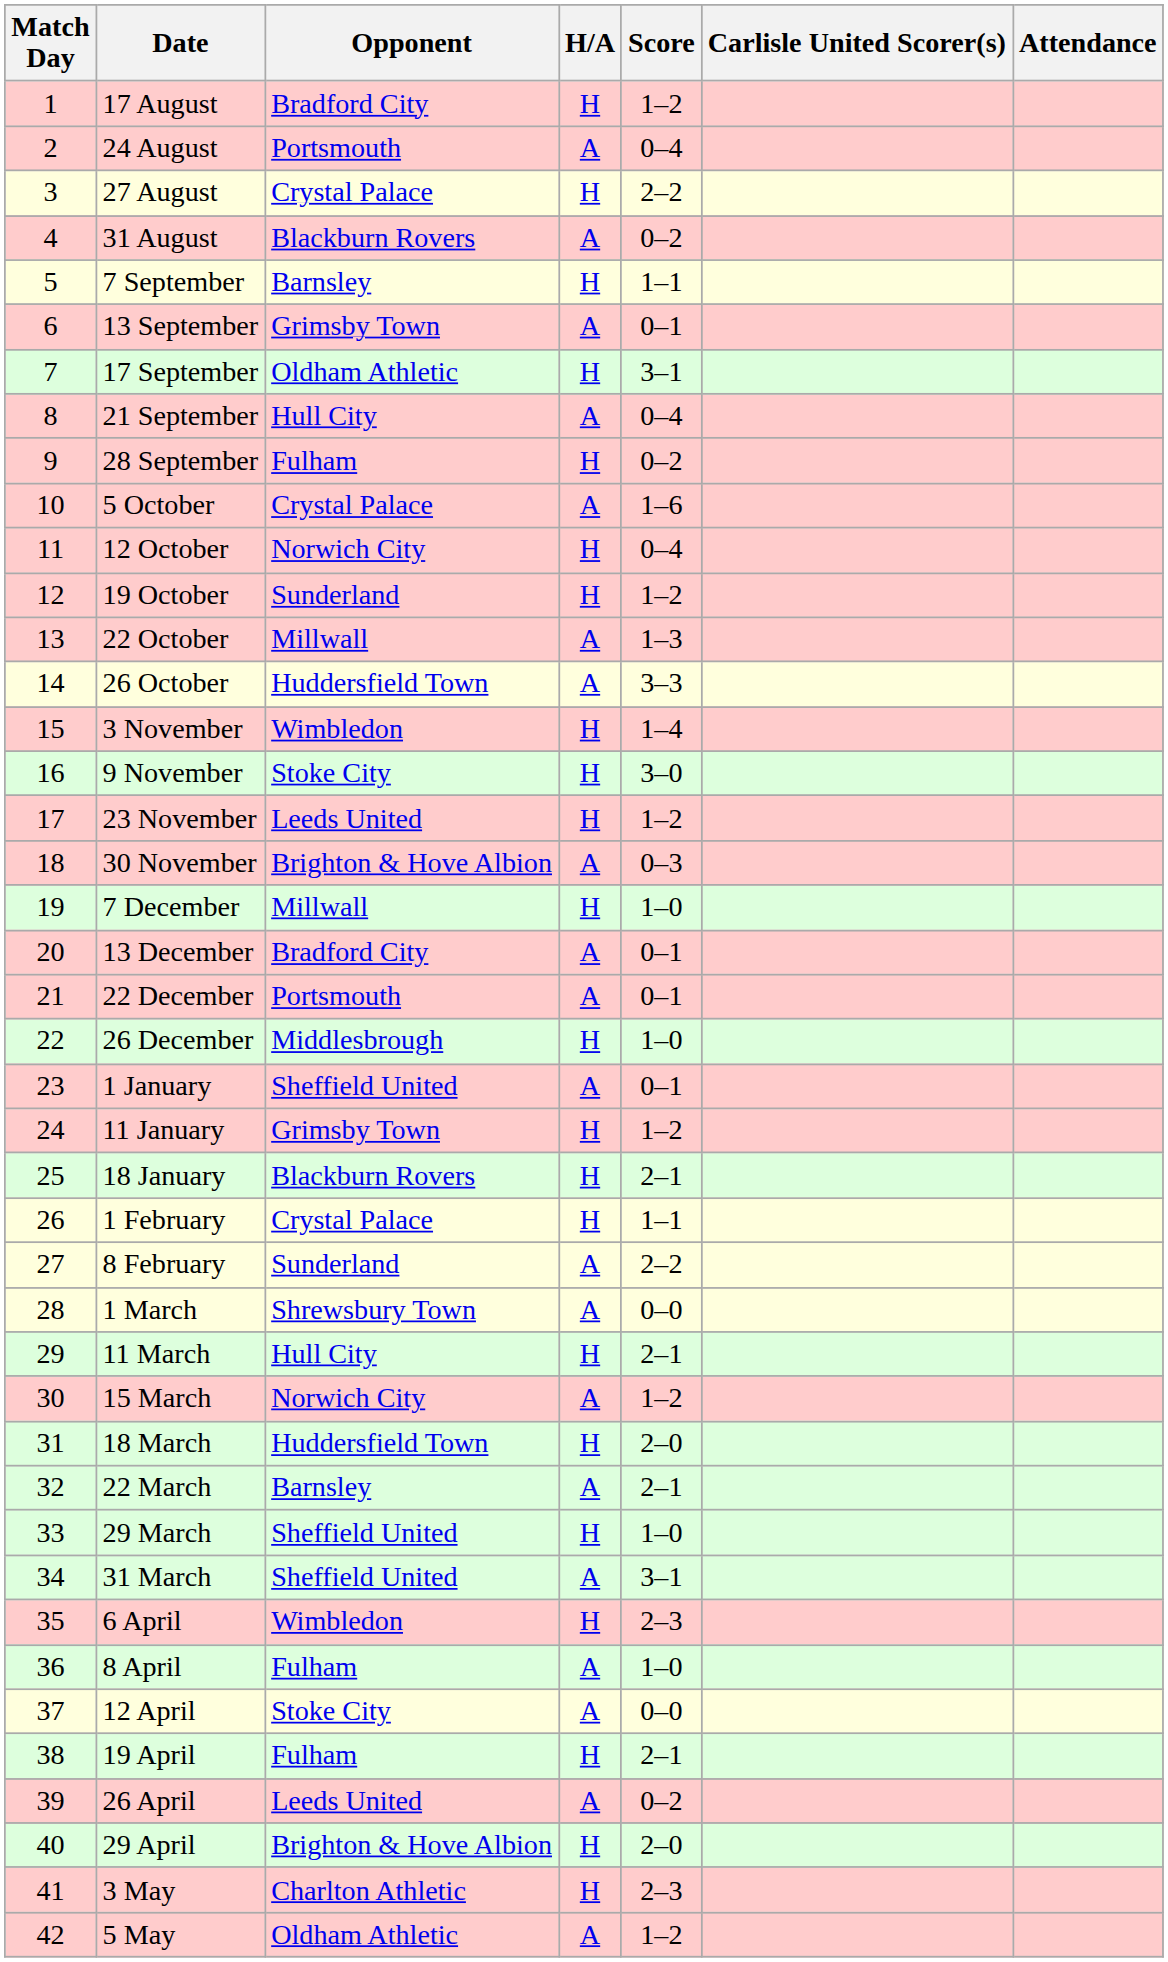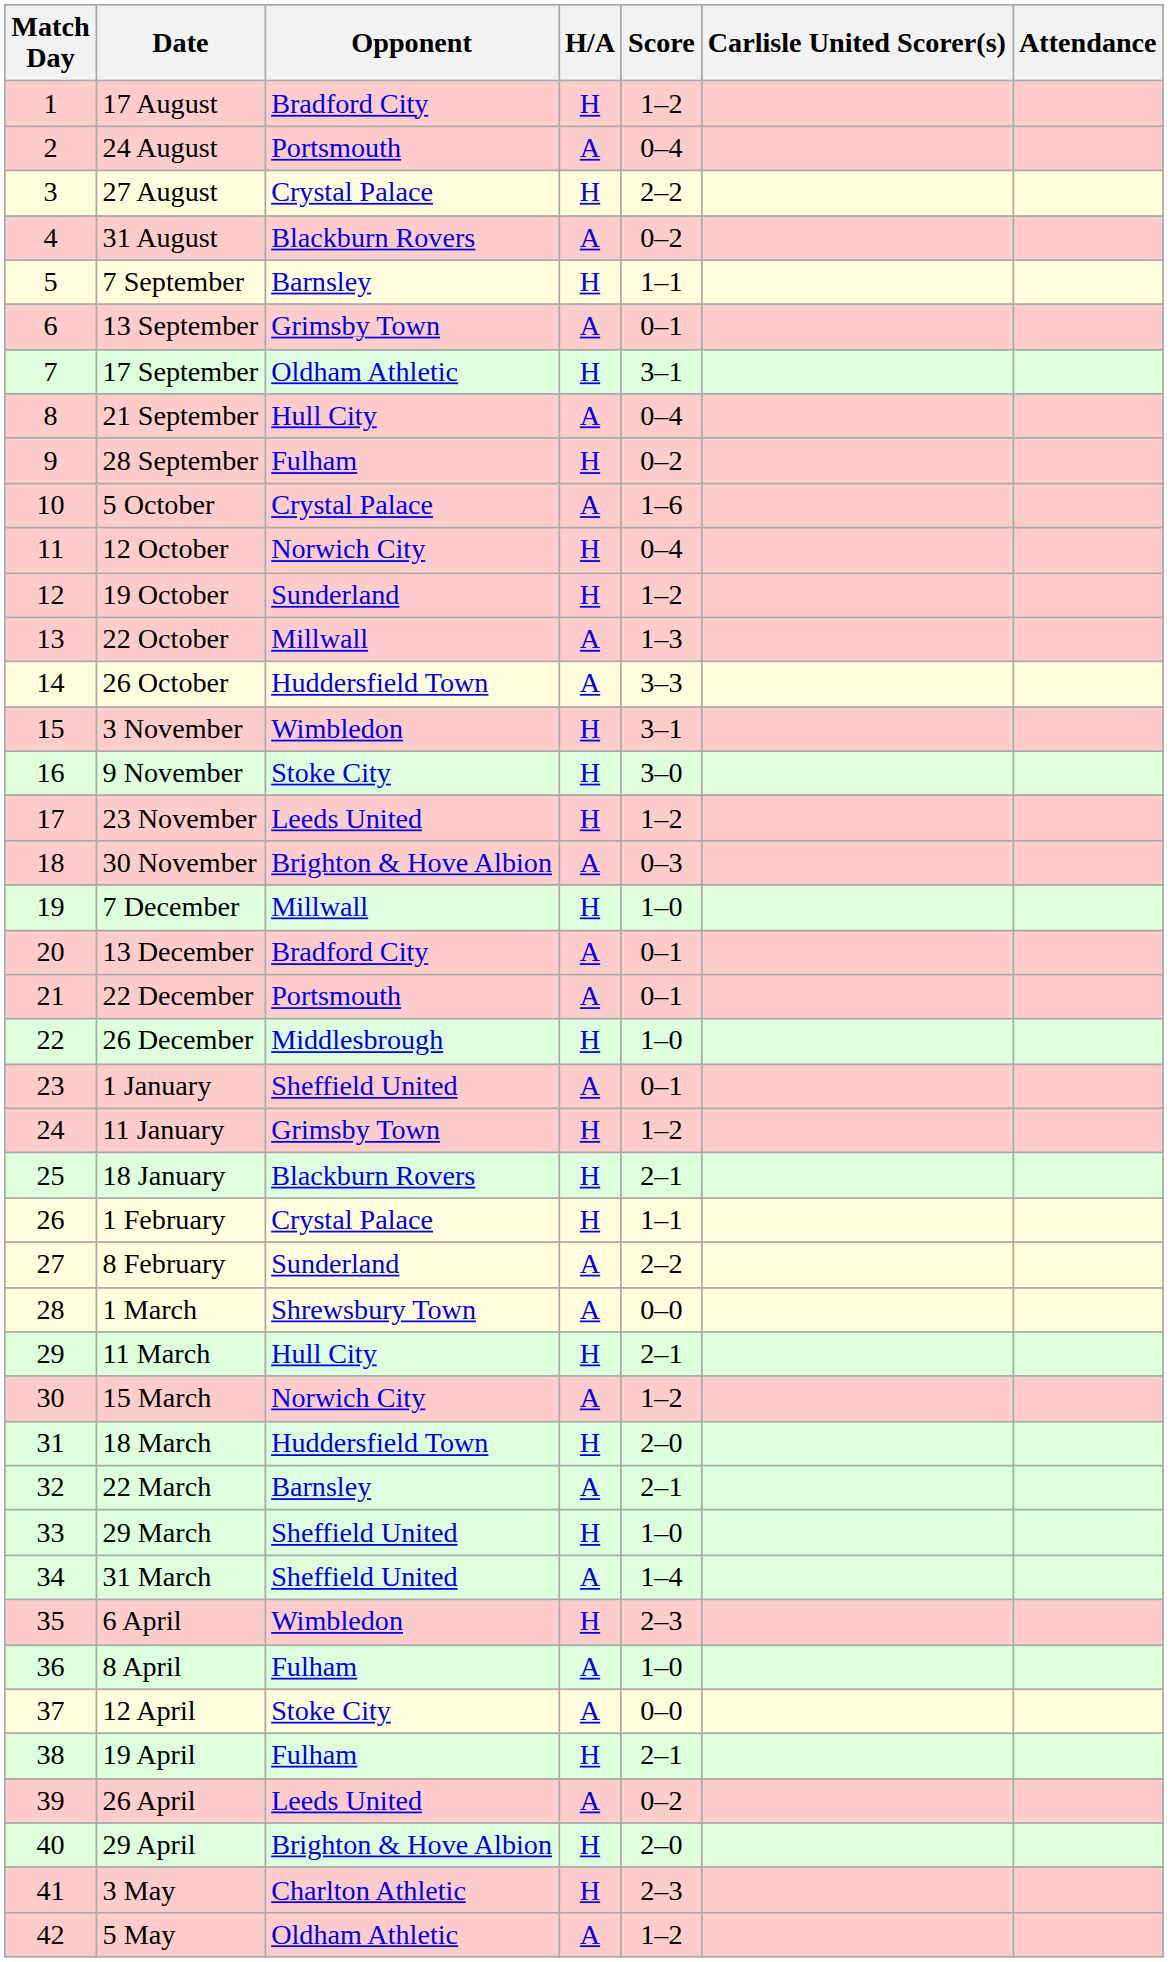 <table class="wikitable" style="text-align:center">
 <tr>
 <th>Match<br> Day</th>
 <th>Date</th>
 <th>Opponent</th>
 <th>H/A</th>
 <th>Score</th>
 <th>Carlisle United Scorer(s)</th>
 <th>Attendance</th>
 </tr>
 <tr bgcolor=#FFCCCC>
 <td>1</td>
 <td align=left>17 August</td>
 <td align=left><a href='#'>Bradford City</a></td>
 <td><a href='#'>H</a></td>
 <td>1–2</td>
 <td align=left></td>
 <td></td>
 </tr>
 <tr bgcolor=#FFCCCC>
 <td>2</td>
 <td align=left>24 August</td>
 <td align=left><a href='#'>Portsmouth</a></td>
 <td><a href='#'>A</a></td>
 <td>0–4</td>
 <td align=left></td>
 <td></td>
 </tr>
 <tr bgcolor=#ffffdd>
 <td>3</td>
 <td align=left>27 August</td>
 <td align=left><a href='#'>Crystal Palace</a></td>
 <td><a href='#'>H</a></td>
 <td>2–2</td>
 <td align=left></td>
 <td></td>
 </tr>
 <tr bgcolor=#FFCCCC>
 <td>4</td>
 <td align=left>31 August</td>
 <td align=left><a href='#'>Blackburn Rovers</a></td>
 <td><a href='#'>A</a></td>
 <td>0–2</td>
 <td align=left></td>
 <td></td>
 </tr>
 <tr bgcolor=#ffffdd>
 <td>5</td>
 <td align=left>7 September</td>
 <td align=left><a href='#'>Barnsley</a></td>
 <td><a href='#'>H</a></td>
 <td>1–1</td>
 <td align=left></td>
 <td></td>
 </tr>
 <tr bgcolor=#FFCCCC>
 <td>6</td>
 <td align=left>13 September</td>
 <td align=left><a href='#'>Grimsby Town</a></td>
 <td><a href='#'>A</a></td>
 <td>0–1</td>
 <td align=left></td>
 <td></td>
 </tr>
 <tr bgcolor=#ddffdd>
 <td>7</td>
 <td align=left>17 September</td>
 <td align=left><a href='#'>Oldham Athletic</a></td>
 <td><a href='#'>H</a></td>
 <td>3–1</td>
 <td align=left></td>
 <td></td>
 </tr>
 <tr bgcolor=#FFCCCC>
 <td>8</td>
 <td align=left>21 September</td>
 <td align=left><a href='#'>Hull City</a></td>
 <td><a href='#'>A</a></td>
 <td>0–4</td>
 <td align=left></td>
 <td></td>
 </tr>
 <tr bgcolor=#FFCCCC>
 <td>9</td>
 <td align=left>28 September</td>
 <td align=left><a href='#'>Fulham</a></td>
 <td><a href='#'>H</a></td>
 <td>0–2</td>
 <td align=left></td>
 <td></td>
 </tr>
 <tr bgcolor=#FFCCCC>
 <td>10</td>
 <td align=left>5 October</td>
 <td align=left><a href='#'>Crystal Palace</a></td>
 <td><a href='#'>A</a></td>
 <td>1–6</td>
 <td align=left></td>
 <td></td>
 </tr>
 <tr bgcolor=#FFCCCC>
 <td>11</td>
 <td align=left>12 October</td>
 <td align=left><a href='#'>Norwich City</a></td>
 <td><a href='#'>H</a></td>
 <td>0–4</td>
 <td align=left></td>
 <td></td>
 </tr>
 <tr bgcolor=#FFCCCC>
 <td>12</td>
 <td align=left>19 October</td>
 <td align=left><a href='#'>Sunderland</a></td>
 <td><a href='#'>H</a></td>
 <td>1–2</td>
 <td align=left></td>
 <td></td>
 </tr>
 <tr bgcolor=#FFCCCC>
 <td>13</td>
 <td align=left>22 October</td>
 <td align=left><a href='#'>Millwall</a></td>
 <td><a href='#'>A</a></td>
 <td>1–3</td>
 <td align=left></td>
 <td></td>
 </tr>
 <tr bgcolor=#ffffdd>
 <td>14</td>
 <td align=left>26 October</td>
 <td align=left><a href='#'>Huddersfield Town</a></td>
 <td><a href='#'>A</a></td>
 <td>3–3</td>
 <td align=left></td>
 <td></td>
 </tr>
 <tr bgcolor=#FFCCCC>
 <td>15</td>
 <td align=left>3 November</td>
 <td align=left><a href='#'>Wimbledon</a></td>
 <td><a href='#'>H</a></td>
-<td>1–4</td>
+<td>3–1</td>
 <td align=left></td>
 <td></td>
 </tr>
 <tr bgcolor=#ddffdd>
 <td>16</td>
 <td align=left>9 November</td>
 <td align=left><a href='#'>Stoke City</a></td>
 <td><a href='#'>H</a></td>
 <td>3–0</td>
 <td align=left></td>
 <td></td>
 </tr>
 <tr bgcolor=#FFCCCC>
 <td>17</td>
 <td align=left>23 November</td>
 <td align=left><a href='#'>Leeds United</a></td>
 <td><a href='#'>H</a></td>
 <td>1–2</td>
 <td align=left></td>
 <td></td>
 </tr>
 <tr bgcolor=#FFCCCC>
 <td>18</td>
 <td align=left>30 November</td>
 <td align=left><a href='#'>Brighton & Hove Albion</a></td>
 <td><a href='#'>A</a></td>
 <td>0–3</td>
 <td align=left></td>
 <td></td>
 </tr>
 <tr bgcolor=#ddffdd>
 <td>19</td>
 <td align=left>7 December</td>
 <td align=left><a href='#'>Millwall</a></td>
 <td><a href='#'>H</a></td>
 <td>1–0</td>
 <td align=left></td>
 <td></td>
 </tr>
 <tr bgcolor=#FFCCCC>
 <td>20</td>
 <td align=left>13 December</td>
 <td align=left><a href='#'>Bradford City</a></td>
 <td><a href='#'>A</a></td>
 <td>0–1</td>
 <td align=left></td>
 <td></td>
 </tr>
 <tr bgcolor=#FFCCCC>
 <td>21</td>
 <td align=left>22 December</td>
 <td align=left><a href='#'>Portsmouth</a></td>
 <td><a href='#'>A</a></td>
 <td>0–1</td>
 <td align=left></td>
 <td></td>
 </tr>
 <tr bgcolor=#ddffdd>
 <td>22</td>
 <td align=left>26 December</td>
 <td align=left><a href='#'>Middlesbrough</a></td>
 <td><a href='#'>H</a></td>
 <td>1–0</td>
 <td align=left></td>
 <td></td>
 </tr>
 <tr bgcolor=#FFCCCC>
 <td>23</td>
 <td align=left>1 January</td>
 <td align=left><a href='#'>Sheffield United</a></td>
 <td><a href='#'>A</a></td>
 <td>0–1</td>
 <td align=left></td>
 <td></td>
 </tr>
 <tr bgcolor=#FFCCCC>
 <td>24</td>
 <td align=left>11 January</td>
 <td align=left><a href='#'>Grimsby Town</a></td>
 <td><a href='#'>H</a></td>
 <td>1–2</td>
 <td align=left></td>
 <td></td>
 </tr>
 <tr bgcolor=#ddffdd>
 <td>25</td>
 <td align=left>18 January</td>
 <td align=left><a href='#'>Blackburn Rovers</a></td>
 <td><a href='#'>H</a></td>
 <td>2–1</td>
 <td align=left></td>
 <td></td>
 </tr>
 <tr bgcolor=#ffffdd>
 <td>26</td>
 <td align=left>1 February</td>
 <td align=left><a href='#'>Crystal Palace</a></td>
 <td><a href='#'>H</a></td>
 <td>1–1</td>
 <td align=left></td>
 <td></td>
 </tr>
 <tr bgcolor=#ffffdd>
 <td>27</td>
 <td align=left>8 February</td>
 <td align=left><a href='#'>Sunderland</a></td>
 <td><a href='#'>A</a></td>
 <td>2–2</td>
 <td align=left></td>
 <td></td>
 </tr>
 <tr bgcolor=#ffffdd>
 <td>28</td>
 <td align=left>1 March</td>
 <td align=left><a href='#'>Shrewsbury Town</a></td>
 <td><a href='#'>A</a></td>
 <td>0–0</td>
 <td align=left></td>
 <td></td>
 </tr>
 <tr bgcolor=#ddffdd>
 <td>29</td>
 <td align=left>11 March</td>
 <td align=left><a href='#'>Hull City</a></td>
 <td><a href='#'>H</a></td>
 <td>2–1</td>
 <td align=left></td>
 <td></td>
 </tr>
 <tr bgcolor=#FFCCCC>
 <td>30</td>
 <td align=left>15 March</td>
 <td align=left><a href='#'>Norwich City</a></td>
 <td><a href='#'>A</a></td>
 <td>1–2</td>
 <td align=left></td>
 <td></td>
 </tr>
 <tr bgcolor=#ddffdd>
 <td>31</td>
 <td align=left>18 March</td>
 <td align=left><a href='#'>Huddersfield Town</a></td>
 <td><a href='#'>H</a></td>
 <td>2–0</td>
 <td align=left></td>
 <td></td>
 </tr>
 <tr bgcolor=#ddffdd>
 <td>32</td>
 <td align=left>22 March</td>
 <td align=left><a href='#'>Barnsley</a></td>
 <td><a href='#'>A</a></td>
 <td>2–1</td>
 <td align=left></td>
 <td></td>
 </tr>
 <tr bgcolor=#ddffdd>
 <td>33</td>
 <td align=left>29 March</td>
 <td align=left><a href='#'>Sheffield United</a></td>
 <td><a href='#'>H</a></td>
 <td>1–0</td>
 <td align=left></td>
 <td></td>
 </tr>
 <tr bgcolor=#ddffdd>
 <td>34</td>
 <td align=left>31 March</td>
 <td align=left><a href='#'>Sheffield United</a></td>
 <td><a href='#'>A</a></td>
-<td>3–1</td>
+<td>1–4</td>
 <td align=left></td>
 <td></td>
 </tr>
 <tr bgcolor=#FFCCCC>
 <td>35</td>
 <td align=left>6 April</td>
 <td align=left><a href='#'>Wimbledon</a></td>
 <td><a href='#'>H</a></td>
 <td>2–3</td>
 <td align=left></td>
 <td></td>
 </tr>
 <tr bgcolor=#ddffdd>
 <td>36</td>
 <td align=left>8 April</td>
 <td align=left><a href='#'>Fulham</a></td>
 <td><a href='#'>A</a></td>
 <td>1–0</td>
 <td align=left></td>
 <td></td>
 </tr>
 <tr bgcolor=#ffffdd>
 <td>37</td>
 <td align=left>12 April</td>
 <td align=left><a href='#'>Stoke City</a></td>
 <td><a href='#'>A</a></td>
 <td>0–0</td>
 <td align=left></td>
 <td></td>
 </tr>
 <tr bgcolor=#ddffdd>
 <td>38</td>
 <td align=left>19 April</td>
 <td align=left><a href='#'>Fulham</a></td>
 <td><a href='#'>H</a></td>
 <td>2–1</td>
 <td align=left></td>
 <td></td>
 </tr>
 <tr bgcolor=#FFCCCC>
 <td>39</td>
 <td align=left>26 April</td>
 <td align=left><a href='#'>Leeds United</a></td>
 <td><a href='#'>A</a></td>
 <td>0–2</td>
 <td align=left></td>
 <td></td>
 </tr>
 <tr bgcolor=#ddffdd>
 <td>40</td>
 <td align=left>29 April</td>
 <td align=left><a href='#'>Brighton & Hove Albion</a></td>
 <td><a href='#'>H</a></td>
 <td>2–0</td>
 <td align=left></td>
 <td></td>
 </tr>
 <tr bgcolor=#FFCCCC>
 <td>41</td>
 <td align=left>3 May</td>
 <td align=left><a href='#'>Charlton Athletic</a></td>
 <td><a href='#'>H</a></td>
 <td>2–3</td>
 <td align=left></td>
 <td></td>
 </tr>
 <tr bgcolor=#FFCCCC>
 <td>42</td>
 <td align=left>5 May</td>
 <td align=left><a href='#'>Oldham Athletic</a></td>
 <td><a href='#'>A</a></td>
 <td>1–2</td>
 <td align=left></td>
 <td></td>
 </tr>
 </table>
